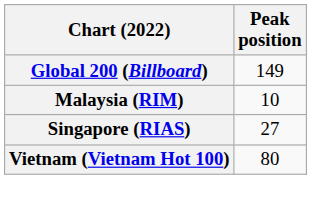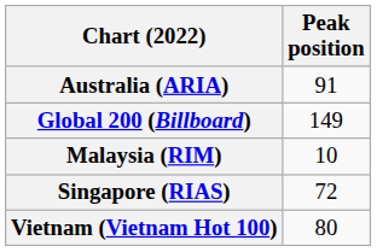 <table class="wikitable sortable plainrowheaders" style="text-align:center">
 <tr>
 <th scope="col">Chart (2022)</th>
 <th scope="col">Peak<br>position</th>
+</tr>
+<tr>
+<th scope="row">Australia (<a href='#'>ARIA</a>)</th>
+<td>91</td>
 </tr>
 <tr>
 <th scope="row"><a href='#'>Global 200</a> (<em><a href='#'>Billboard</a></em>)</th>
 <td>149</td>
 </tr>
 <tr>
 <th scope="row">Malaysia (<a href='#'>RIM</a>)</th>
 <td>10</td>
 </tr>
 <tr>
 <th scope="row">Singapore (<a href='#'>RIAS</a>)</th>
-<td>27</td>
+<td>72</td>
 </tr>
 <tr>
 <th scope="row">Vietnam (<a href='#'>Vietnam Hot 100</a>)</th>
 <td>80</td>
 </tr>
 </table>
